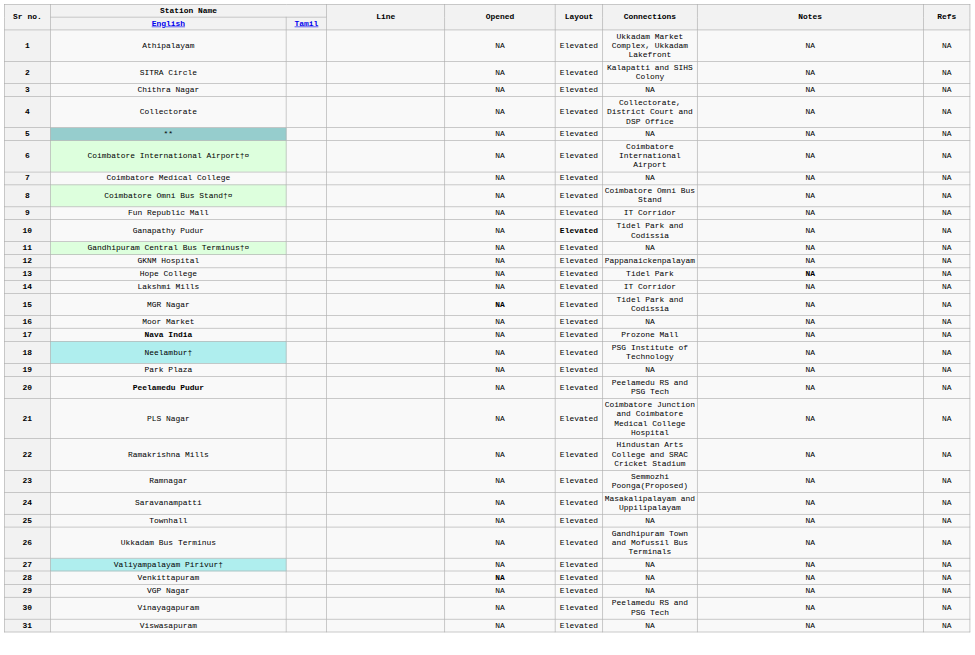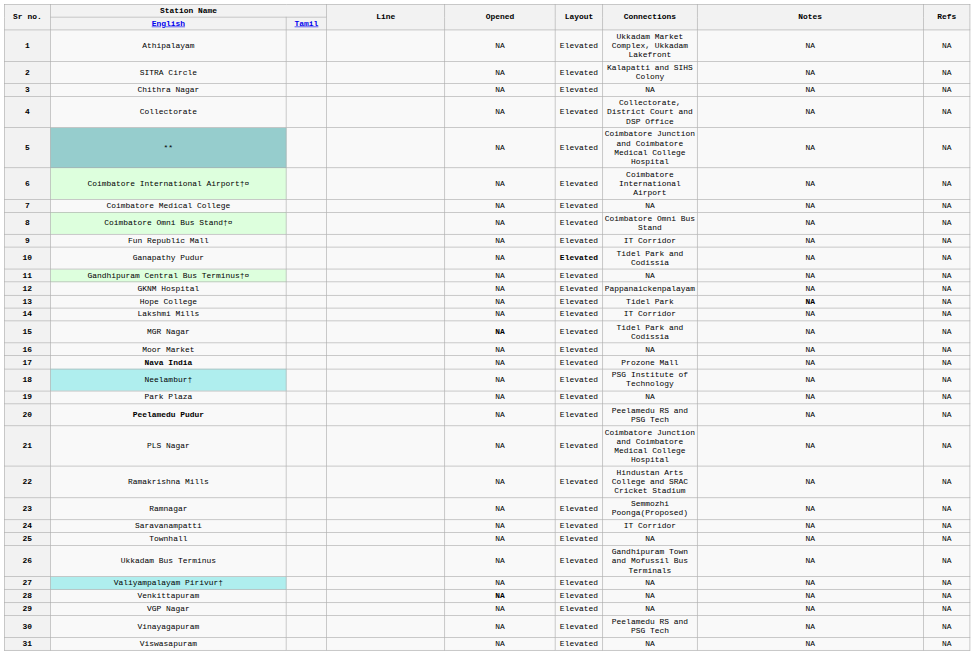 <table class="wikitable sortable" style="text-align: left;" style=font-size:95%; width="100%">
 <tr>
 <th rowspan="2" width="5%">Sr no.</th>
 <th colspan="2" width="30%">Station Name</th>
 <th rowspan="2" width="13%">Line</th>
 <th rowspan="2" width="12%">Opened</th>
 <th rowspan="2" width="5%">Layout</th>
 <th rowspan="2" width="5%">Connections</th>
 <th rowspan="2" width="25%" class="unsortable">Notes</th>
 <th rowspan="2" width="5%"  class="unsortable">Refs</th>
 </tr>
 <tr>
 <th><a href='#'>English</a></th>
 <th><a href='#'>Tamil</a></th>
 </tr>
 <tr>
 <th>1</th>
 <td align="center">Athipalayam</td>
 <td align="center"></td>
 <td align="center"></td>
 <td align="center">NA</td>
 <td align="center">Elevated</td>
 <td align="center">Ukkadam Market Complex, Ukkadam Lakefront</td>
 <td align="center">NA</td>
 <td align="center">NA</td>
 </tr>
 <tr>
 <th>2</th>
 <td align="center">SITRA Circle</td>
 <td align="center"></td>
 <td align="center"></td>
 <td align="center">NA</td>
 <td align="center">Elevated</td>
 <td align="center">Kalapatti and SIHS Colony</td>
 <td align="center">NA</td>
 <td align="center">NA</td>
 </tr>
 <tr>
 <th>3</th>
 <td align="center">Chithra Nagar</td>
 <td align="center"></td>
 <td align="center"></td>
 <td align="center">NA</td>
 <td align="center">Elevated</td>
 <td align="center">NA</td>
 <td align="center">NA</td>
 <td align="center">NA</td>
 </tr>
 <tr>
 <th>4</th>
 <td align="center">Collectorate</td>
 <td align="center"></td>
 <td align="center"><br></td>
 <td align="center">NA</td>
 <td align="center">Elevated</td>
 <td align="center">Collectorate, District Court and DSP Office</td>
 <td align="center">NA</td>
 <td align="center">NA</td>
 </tr>
 <tr>
 <th>5</th>
 <td style="background-color:#96CDCD" align="center">**</td>
 <td align="center"></td>
 <td align="center"><br></td>
 <td align="center">NA</td>
 <td align="center">Elevated</td>
-<td align="center">NA</td>
+<td align="center">Coimbatore Junction and Coimbatore Medical College Hospital</td>
 <td align="center">NA</td>
 <td align="center">NA</td>
 </tr>
 <tr>
 <th>6</th>
 <td style="background-color:#DDFFDD" align="center">Coimbatore International Airport†¤</td>
 <td align="center"></td>
 <td align="center"></td>
 <td align="center">NA</td>
 <td align="center">Elevated</td>
 <td align="center">Coimbatore International Airport</td>
 <td align="center">NA</td>
 <td align="center">NA</td>
 </tr>
 <tr>
 <th>7</th>
 <td align="center">Coimbatore Medical College</td>
 <td align="center"></td>
 <td align="center"></td>
 <td align="center">NA</td>
 <td align="center">Elevated</td>
 <td align="center">NA</td>
 <td align="center">NA</td>
 <td align="center">NA</td>
 </tr>
 <tr>
 <th>8</th>
 <td style="background-color:#DDFFDD" align="center">Coimbatore Omni Bus Stand†¤</td>
 <td align="center"></td>
 <td align="center"></td>
 <td align="center">NA</td>
 <td align="center">Elevated</td>
 <td align="center">Coimbatore Omni Bus Stand</td>
 <td align="center">NA</td>
 <td align="center">NA</td>
 </tr>
 <tr>
 <th>9</th>
 <td align="center">Fun Republic Mall</td>
 <td align="center"></td>
 <td align="center"></td>
 <td align="center">NA</td>
 <td align="center">Elevated</td>
 <td align="center">IT Corridor</td>
 <td align="center">NA</td>
 <td align="center">NA</td>
 </tr>
 <tr>
 <th>10</th>
 <td align="center">Ganapathy Pudur</td>
 <td align="center"></td>
 <td align="center"></td>
 <td align="center">NA</td>
 <td align="center"><strong>Elevated</strong></td>
 <td align="center">Tidel Park and Codissia</td>
 <td align="center">NA</td>
 <td align="center">NA</td>
 </tr>
 <tr>
 <th>11</th>
 <td style="background-color:#DDFFDD" align="center">Gandhipuram Central Bus Terminus†¤</td>
 <td align="center"></td>
 <td align="center"></td>
 <td align="center">NA</td>
 <td align="center">Elevated</td>
 <td align="center">NA</td>
 <td align="center">NA</td>
 <td align="center">NA</td>
 </tr>
 <tr>
 <th>12</th>
 <td align="center">GKNM Hospital</td>
 <td align="center"></td>
 <td align="center"></td>
 <td align="center">NA</td>
 <td align="center">Elevated</td>
 <td align="center">Pappanaickenpalayam</td>
 <td align="center">NA</td>
 <td align="center">NA</td>
 </tr>
 <tr>
 <th>13</th>
 <td align="center">Hope College</td>
 <td align="center"></td>
 <td align="center"></td>
 <td align="center">NA</td>
 <td align="center">Elevated</td>
 <td align="center">Tidel Park</td>
 <td align="center"><strong>NA</strong></td>
 <td align="center">NA</td>
 </tr>
 <tr>
 <th>14</th>
 <td align="center">Lakshmi Mills</td>
 <td align="center"></td>
 <td align="center"></td>
 <td align="center">NA</td>
 <td align="center">Elevated</td>
 <td align="center">IT Corridor</td>
 <td align="center">NA</td>
 <td align="center">NA</td>
 </tr>
 <tr>
 <th>15</th>
 <td align="center">MGR Nagar</td>
 <td align="center"></td>
 <td align="center"></td>
 <td align="center"><strong>NA</strong></td>
 <td align="center">Elevated</td>
 <td align="center">Tidel Park and Codissia</td>
 <td align="center">NA</td>
 <td align="center">NA</td>
 </tr>
 <tr>
 <th>16</th>
 <td align="center">Moor Market</td>
 <td align="center"></td>
 <td align="center"></td>
 <td align="center">NA</td>
 <td align="center">Elevated</td>
 <td align="center">NA</td>
 <td align="center">NA</td>
 <td align="center">NA</td>
 </tr>
 <tr>
 <th>17</th>
 <td align="center"><strong>Nava India</strong></td>
 <td align="center"></td>
 <td align="center"></td>
 <td align="center">NA</td>
 <td align="center">Elevated</td>
 <td align="center">Prozone Mall</td>
 <td align="center">NA</td>
 <td align="center">NA</td>
 </tr>
 <tr>
 <th>18</th>
 <td style="background-color:#AFEEEE" align="center">Neelambur†</td>
 <td align="center"></td>
 <td align="center"></td>
 <td align="center">NA</td>
 <td align="center">Elevated</td>
 <td align="center">PSG Institute of Technology</td>
 <td align="center">NA</td>
 <td align="center">NA</td>
 </tr>
 <tr>
 <th>19</th>
 <td align="center">Park Plaza</td>
 <td align="center"></td>
 <td align="center"></td>
 <td align="center">NA</td>
 <td align="center">Elevated</td>
 <td align="center">NA</td>
 <td align="center">NA</td>
 <td align="center">NA</td>
 </tr>
 <tr>
 <th>20</th>
 <td align="center"><strong>Peelamedu Pudur</strong></td>
 <td align="center"></td>
 <td align="center"></td>
 <td align="center">NA</td>
 <td align="center">Elevated</td>
 <td align="center">Peelamedu RS and PSG Tech</td>
 <td align="center">NA</td>
 <td align="center">NA</td>
 </tr>
 <tr>
 <th>21</th>
 <td align="center">PLS Nagar</td>
 <td align="center"></td>
 <td align="center"></td>
 <td align="center">NA</td>
 <td align="center">Elevated</td>
 <td align="center">Coimbatore Junction and Coimbatore Medical College Hospital</td>
 <td align="center">NA</td>
 <td align="center">NA</td>
 </tr>
 <tr>
 <th>22</th>
 <td align="center">Ramakrishna Mills</td>
 <td align="center"></td>
 <td align="center"></td>
 <td align="center">NA</td>
 <td align="center">Elevated</td>
 <td align="center">Hindustan Arts College and SRAC Cricket Stadium</td>
 <td align="center">NA</td>
 <td align="center">NA</td>
 </tr>
 <tr>
 <th>23</th>
 <td align="center">Ramnagar</td>
 <td align="center"></td>
 <td align="center"></td>
 <td align="center">NA</td>
 <td align="center">Elevated</td>
 <td align="center">Semmozhi Poonga(Proposed)</td>
 <td align="center">NA</td>
 <td align="center">NA</td>
 </tr>
 <tr>
 <th>24</th>
 <td align="center">Saravanampatti</td>
 <td align="center"></td>
 <td align="center"></td>
 <td align="center">NA</td>
 <td align="center">Elevated</td>
-<td align="center">Masakalipalayam and Uppilipalayam</td>
+<td align="center">IT Corridor</td>
 <td align="center">NA</td>
 <td align="center">NA</td>
 </tr>
 <tr>
 <th>25</th>
 <td align="center">Townhall</td>
 <td align="center"></td>
 <td align="center"></td>
 <td align="center">NA</td>
 <td align="center">Elevated</td>
 <td align="center">NA</td>
 <td align="center">NA</td>
 <td align="center">NA</td>
 </tr>
 <tr>
 <th>26</th>
 <td align="center">Ukkadam Bus Terminus</td>
 <td align="center"></td>
 <td align="center"></td>
 <td align="center">NA</td>
 <td align="center">Elevated</td>
 <td align="center">Gandhipuram Town and Mofussil Bus Terminals</td>
 <td align="center">NA</td>
 <td align="center">NA</td>
 </tr>
 <tr>
 <th>27</th>
 <td style="background-color:#AFEEEE" align="center">Valiyampalayam Pirivur†</td>
 <td align="center"></td>
 <td align="center"></td>
 <td align="center">NA</td>
 <td align="center">Elevated</td>
 <td align="center">NA</td>
 <td align="center">NA</td>
 <td align="center">NA</td>
 </tr>
 <tr>
 <th>28</th>
 <td align="center">Venkittapuram</td>
 <td align="center"></td>
 <td align="center"></td>
 <td align="center"><strong>NA</strong></td>
 <td align="center">Elevated</td>
 <td align="center">NA</td>
 <td align="center">NA</td>
 <td align="center">NA</td>
 </tr>
 <tr>
 <th>29</th>
 <td align="center">VGP Nagar</td>
 <td align="center"></td>
 <td align="center"></td>
 <td align="center">NA</td>
 <td align="center">Elevated</td>
 <td align="center">NA</td>
 <td align="center">NA</td>
 <td align="center">NA</td>
 </tr>
 <tr>
 <th>30</th>
 <td align="center">Vinayagapuram</td>
 <td align="center"></td>
 <td align="center"></td>
 <td align="center">NA</td>
 <td align="center">Elevated</td>
 <td align="center">Peelamedu RS and PSG Tech</td>
 <td align="center">NA</td>
 <td align="center">NA</td>
 </tr>
 <tr>
 <th>31</th>
 <td align="center">Viswasapuram</td>
 <td align="center"></td>
 <td align="center"></td>
 <td align="center">NA</td>
 <td align="center">Elevated</td>
 <td align="center">NA</td>
 <td align="center">NA</td>
 <td align="center">NA</td>
 </tr>
 </table>
